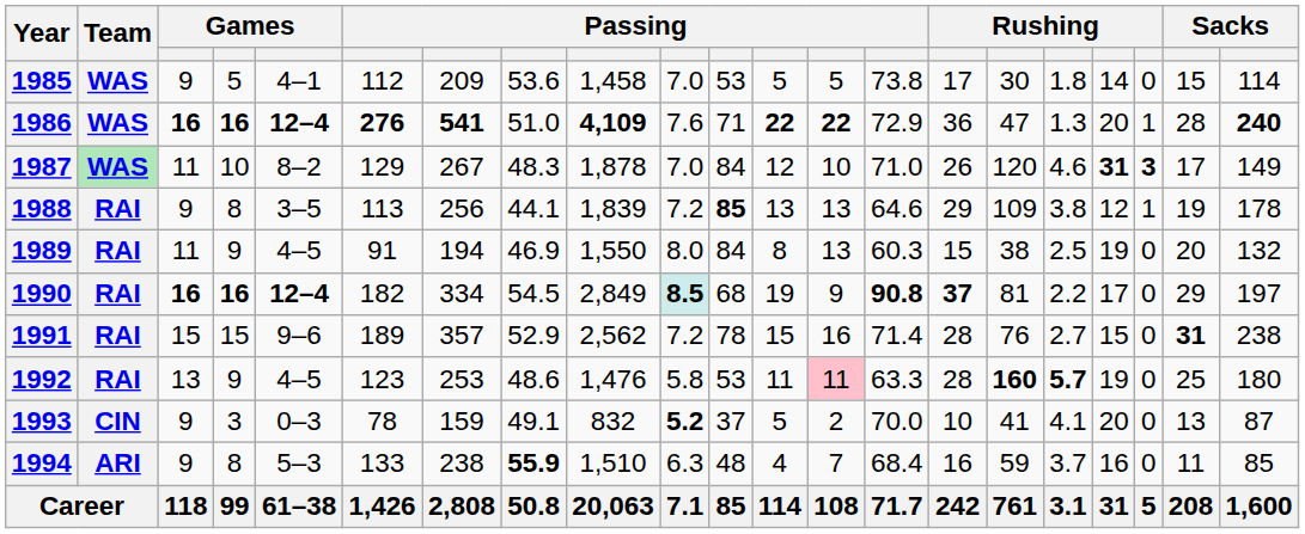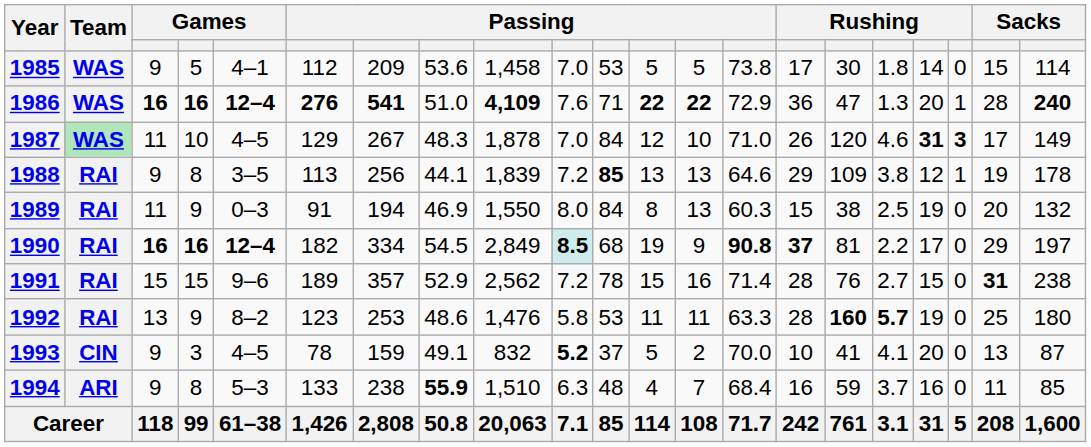 <table class="wikitable" style="text-align:center;">
 <tr>
 <th rowspan="2">Year</th>
 <th rowspan="2">Team</th>
 <th colspan="3">Games</th>
 <th colspan="9">Passing</th>
 <th colspan="5">Rushing</th>
 <th colspan="2">Sacks</th>
 </tr>
 <tr>
 <th></th>
 <th></th>
 <th></th>
 <th></th>
 <th></th>
 <th></th>
 <th></th>
 <th></th>
 <th></th>
 <th></th>
 <th></th>
 <th></th>
 <th></th>
 <th></th>
 <th></th>
 <th></th>
 <th></th>
 <th></th>
 <th></th>
 </tr>
 <tr>
 <th><a href='#'>1985</a></th>
 <th><a href='#'>WAS</a></th>
 <td>9</td>
 <td>5</td>
 <td>4–1</td>
 <td>112</td>
 <td>209</td>
 <td>53.6</td>
 <td>1,458</td>
 <td>7.0</td>
 <td>53</td>
 <td>5</td>
 <td>5</td>
 <td>73.8</td>
 <td>17</td>
 <td>30</td>
 <td>1.8</td>
 <td>14</td>
 <td>0</td>
 <td>15</td>
 <td>114</td>
 </tr>
 <tr>
 <th><a href='#'>1986</a></th>
 <th><a href='#'>WAS</a></th>
 <td><strong>16</strong></td>
 <td><strong>16</strong></td>
 <td><strong>12–4</strong></td>
 <td><strong>276</strong></td>
 <td><strong>541</strong></td>
 <td>51.0</td>
 <td><strong>4,109</strong></td>
 <td>7.6</td>
 <td>71</td>
 <td><strong>22</strong></td>
 <td><strong>22</strong></td>
 <td>72.9</td>
 <td>36</td>
 <td>47</td>
 <td>1.3</td>
 <td>20</td>
 <td>1</td>
 <td>28</td>
 <td><strong>240</strong></td>
 </tr>
 <tr>
 <th><a href='#'>1987</a></th>
 <th style="background:#afe6ba;"><a href='#'>WAS</a></th>
 <td>11</td>
 <td>10</td>
-<td>8–2</td>
+<td>4–5</td>
 <td>129</td>
 <td>267</td>
 <td>48.3</td>
 <td>1,878</td>
 <td>7.0</td>
 <td>84</td>
 <td>12</td>
 <td>10</td>
 <td>71.0</td>
 <td>26</td>
 <td>120</td>
 <td>4.6</td>
 <td><strong>31</strong></td>
 <td><strong>3</strong></td>
 <td>17</td>
 <td>149</td>
 </tr>
 <tr>
 <th><a href='#'>1988</a></th>
 <th><a href='#'>RAI</a></th>
 <td>9</td>
 <td>8</td>
 <td>3–5</td>
 <td>113</td>
 <td>256</td>
 <td>44.1</td>
 <td>1,839</td>
 <td>7.2</td>
 <td><strong>85</strong></td>
 <td>13</td>
 <td>13</td>
 <td>64.6</td>
 <td>29</td>
 <td>109</td>
 <td>3.8</td>
 <td>12</td>
 <td>1</td>
 <td>19</td>
 <td>178</td>
 </tr>
 <tr>
 <th><a href='#'>1989</a></th>
 <th><a href='#'>RAI</a></th>
 <td>11</td>
 <td>9</td>
-<td>4–5</td>
+<td>0–3</td>
 <td>91</td>
 <td>194</td>
 <td>46.9</td>
 <td>1,550</td>
 <td>8.0</td>
 <td>84</td>
 <td>8</td>
 <td>13</td>
 <td>60.3</td>
 <td>15</td>
 <td>38</td>
 <td>2.5</td>
 <td>19</td>
 <td>0</td>
 <td>20</td>
 <td>132</td>
 </tr>
 <tr>
 <th><a href='#'>1990</a></th>
 <th><a href='#'>RAI</a></th>
 <td><strong>16</strong></td>
 <td><strong>16</strong></td>
 <td><strong>12–4</strong></td>
 <td>182</td>
 <td>334</td>
 <td>54.5</td>
 <td>2,849</td>
 <td style="background:#cfecec;"><strong>8.5</strong></td>
 <td>68</td>
 <td>19</td>
 <td>9</td>
 <td><strong>90.8</strong></td>
 <td><strong>37</strong></td>
 <td>81</td>
 <td>2.2</td>
 <td>17</td>
 <td>0</td>
 <td>29</td>
 <td>197</td>
 </tr>
 <tr>
 <th><a href='#'>1991</a></th>
 <th><a href='#'>RAI</a></th>
 <td>15</td>
 <td>15</td>
 <td>9–6</td>
 <td>189</td>
 <td>357</td>
 <td>52.9</td>
 <td>2,562</td>
 <td>7.2</td>
 <td>78</td>
 <td>15</td>
 <td>16</td>
 <td>71.4</td>
 <td>28</td>
 <td>76</td>
 <td>2.7</td>
 <td>15</td>
 <td>0</td>
 <td><strong>31</strong></td>
 <td>238</td>
 </tr>
 <tr>
 <th><a href='#'>1992</a></th>
 <th><a href='#'>RAI</a></th>
 <td>13</td>
 <td>9</td>
-<td>4–5</td>
+<td>8–2</td>
 <td>123</td>
 <td>253</td>
 <td>48.6</td>
 <td>1,476</td>
 <td>5.8</td>
 <td>53</td>
 <td>11</td>
-<td style="background: pink;">11</td>
+<td>11</td>
 <td>63.3</td>
 <td>28</td>
 <td><strong>160</strong></td>
 <td><strong>5.7</strong></td>
 <td>19</td>
 <td>0</td>
 <td>25</td>
 <td>180</td>
 </tr>
 <tr>
 <th><a href='#'>1993</a></th>
 <th><a href='#'>CIN</a></th>
 <td>9</td>
 <td>3</td>
-<td>0–3</td>
+<td>4–5</td>
 <td>78</td>
 <td>159</td>
 <td>49.1</td>
 <td>832</td>
 <td><strong>5.2</strong></td>
 <td>37</td>
 <td>5</td>
 <td>2</td>
 <td>70.0</td>
 <td>10</td>
 <td>41</td>
 <td>4.1</td>
 <td>20</td>
 <td>0</td>
 <td>13</td>
 <td>87</td>
 </tr>
 <tr>
 <th><a href='#'>1994</a></th>
 <th><a href='#'>ARI</a></th>
 <td>9</td>
 <td>8</td>
 <td>5–3</td>
 <td>133</td>
 <td>238</td>
 <td><strong>55.9</strong></td>
 <td>1,510</td>
 <td>6.3</td>
 <td>48</td>
 <td>4</td>
 <td>7</td>
 <td>68.4</td>
 <td>16</td>
 <td>59</td>
 <td>3.7</td>
 <td>16</td>
 <td>0</td>
 <td>11</td>
 <td>85</td>
 </tr>
 <tr>
 <th colspan="2">Career</th>
 <th>118</th>
 <th>99</th>
 <th>61–38</th>
 <th>1,426</th>
 <th>2,808</th>
 <th>50.8</th>
 <th>20,063</th>
 <th>7.1</th>
 <th>85</th>
 <th>114</th>
 <th>108</th>
 <th>71.7</th>
 <th>242</th>
 <th>761</th>
 <th>3.1</th>
 <th>31</th>
 <th>5</th>
 <th>208</th>
 <th>1,600</th>
 </tr>
 </table>
